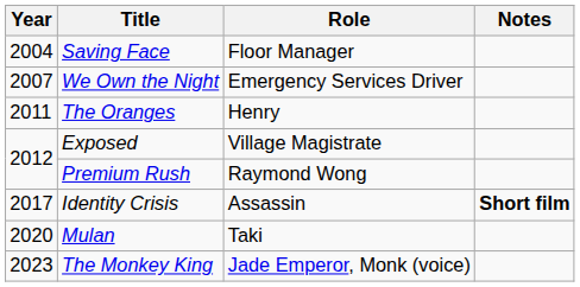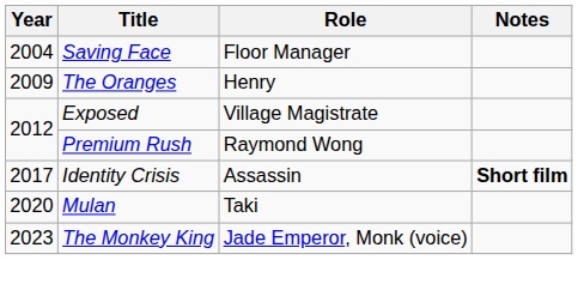 <table class="wikitable">
 <tr>
 <th>Year</th>
 <th>Title</th>
 <th>Role</th>
 <th>Notes</th>
 </tr>
 <tr>
 <td>2004</td>
 <td><em><a href='#'>Saving Face</a></em></td>
 <td>Floor Manager</td>
 <td></td>
 </tr>
 <tr>
-<td>2007</td>
-<td><em><a href='#'>We Own the Night</a></em></td>
-<td>Emergency Services Driver</td>
-<td></td>
-</tr>
-<tr>
-<td>2011</td>
+<td>2009</td>
 <td><em><a href='#'>The Oranges</a></em></td>
 <td>Henry</td>
 <td></td>
 </tr>
 <tr>
 <td rowspan = "2">2012</td>
 <td><em>Exposed</em></td>
 <td>Village Magistrate</td>
 <td></td>
 </tr>
 <tr>
 <td><em><a href='#'>Premium Rush</a></em></td>
 <td>Raymond Wong</td>
 <td></td>
 </tr>
 <tr>
 <td>2017</td>
 <td><em>Identity Crisis</em></td>
 <td>Assassin</td>
 <td><strong>Short film</strong></td>
 </tr>
 <tr>
 <td>2020</td>
 <td><em><a href='#'>Mulan</a></em></td>
 <td>Taki</td>
 <td></td>
 </tr>
 <tr>
 <td>2023</td>
 <td><em><a href='#'>The Monkey King</a></em></td>
 <td><a href='#'>Jade Emperor</a>, Monk (voice)</td>
 <td></td>
 </tr>
 </table>
